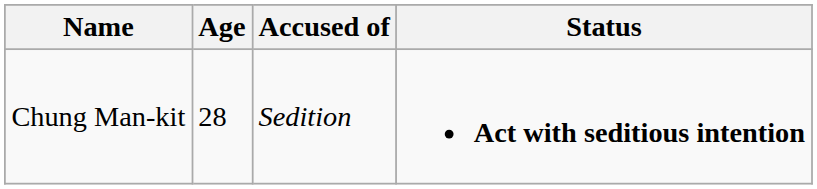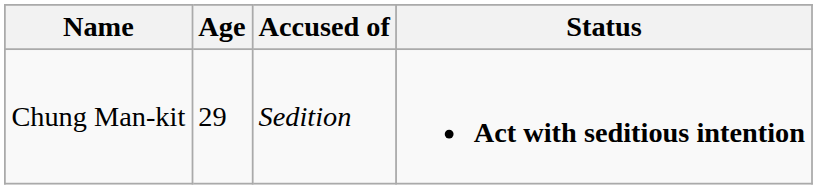 <table class="wikitable">
 <tr>
 <th>Name</th>
 <th>Age</th>
 <th>Accused of</th>
 <th>Status</th>
 </tr>
 <tr>
 <td>Chung Man-kit</td>
-<td>28</td>
+<td>29</td>
 <td><em>Sedition</em></td>
 <td><strong><br><ul><li>Act with seditious intention</li></ul></strong></td>
 </tr>
 </table>
